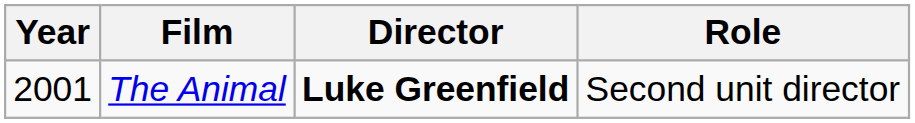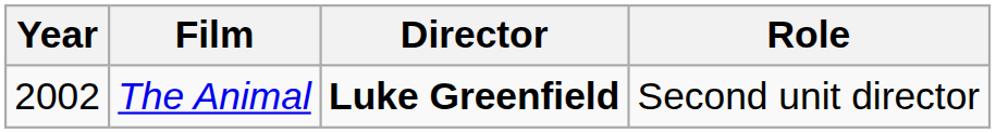 <table class="wikitable">
 <tr>
 <th>Year</th>
 <th>Film</th>
 <th>Director</th>
 <th>Role</th>
 </tr>
 <tr>
-<td>2001</td>
+<td>2002</td>
 <td><em><a href='#'>The Animal</a></em></td>
 <td><strong>Luke Greenfield</strong></td>
 <td>Second unit director</td>
 </tr>
 </table>
